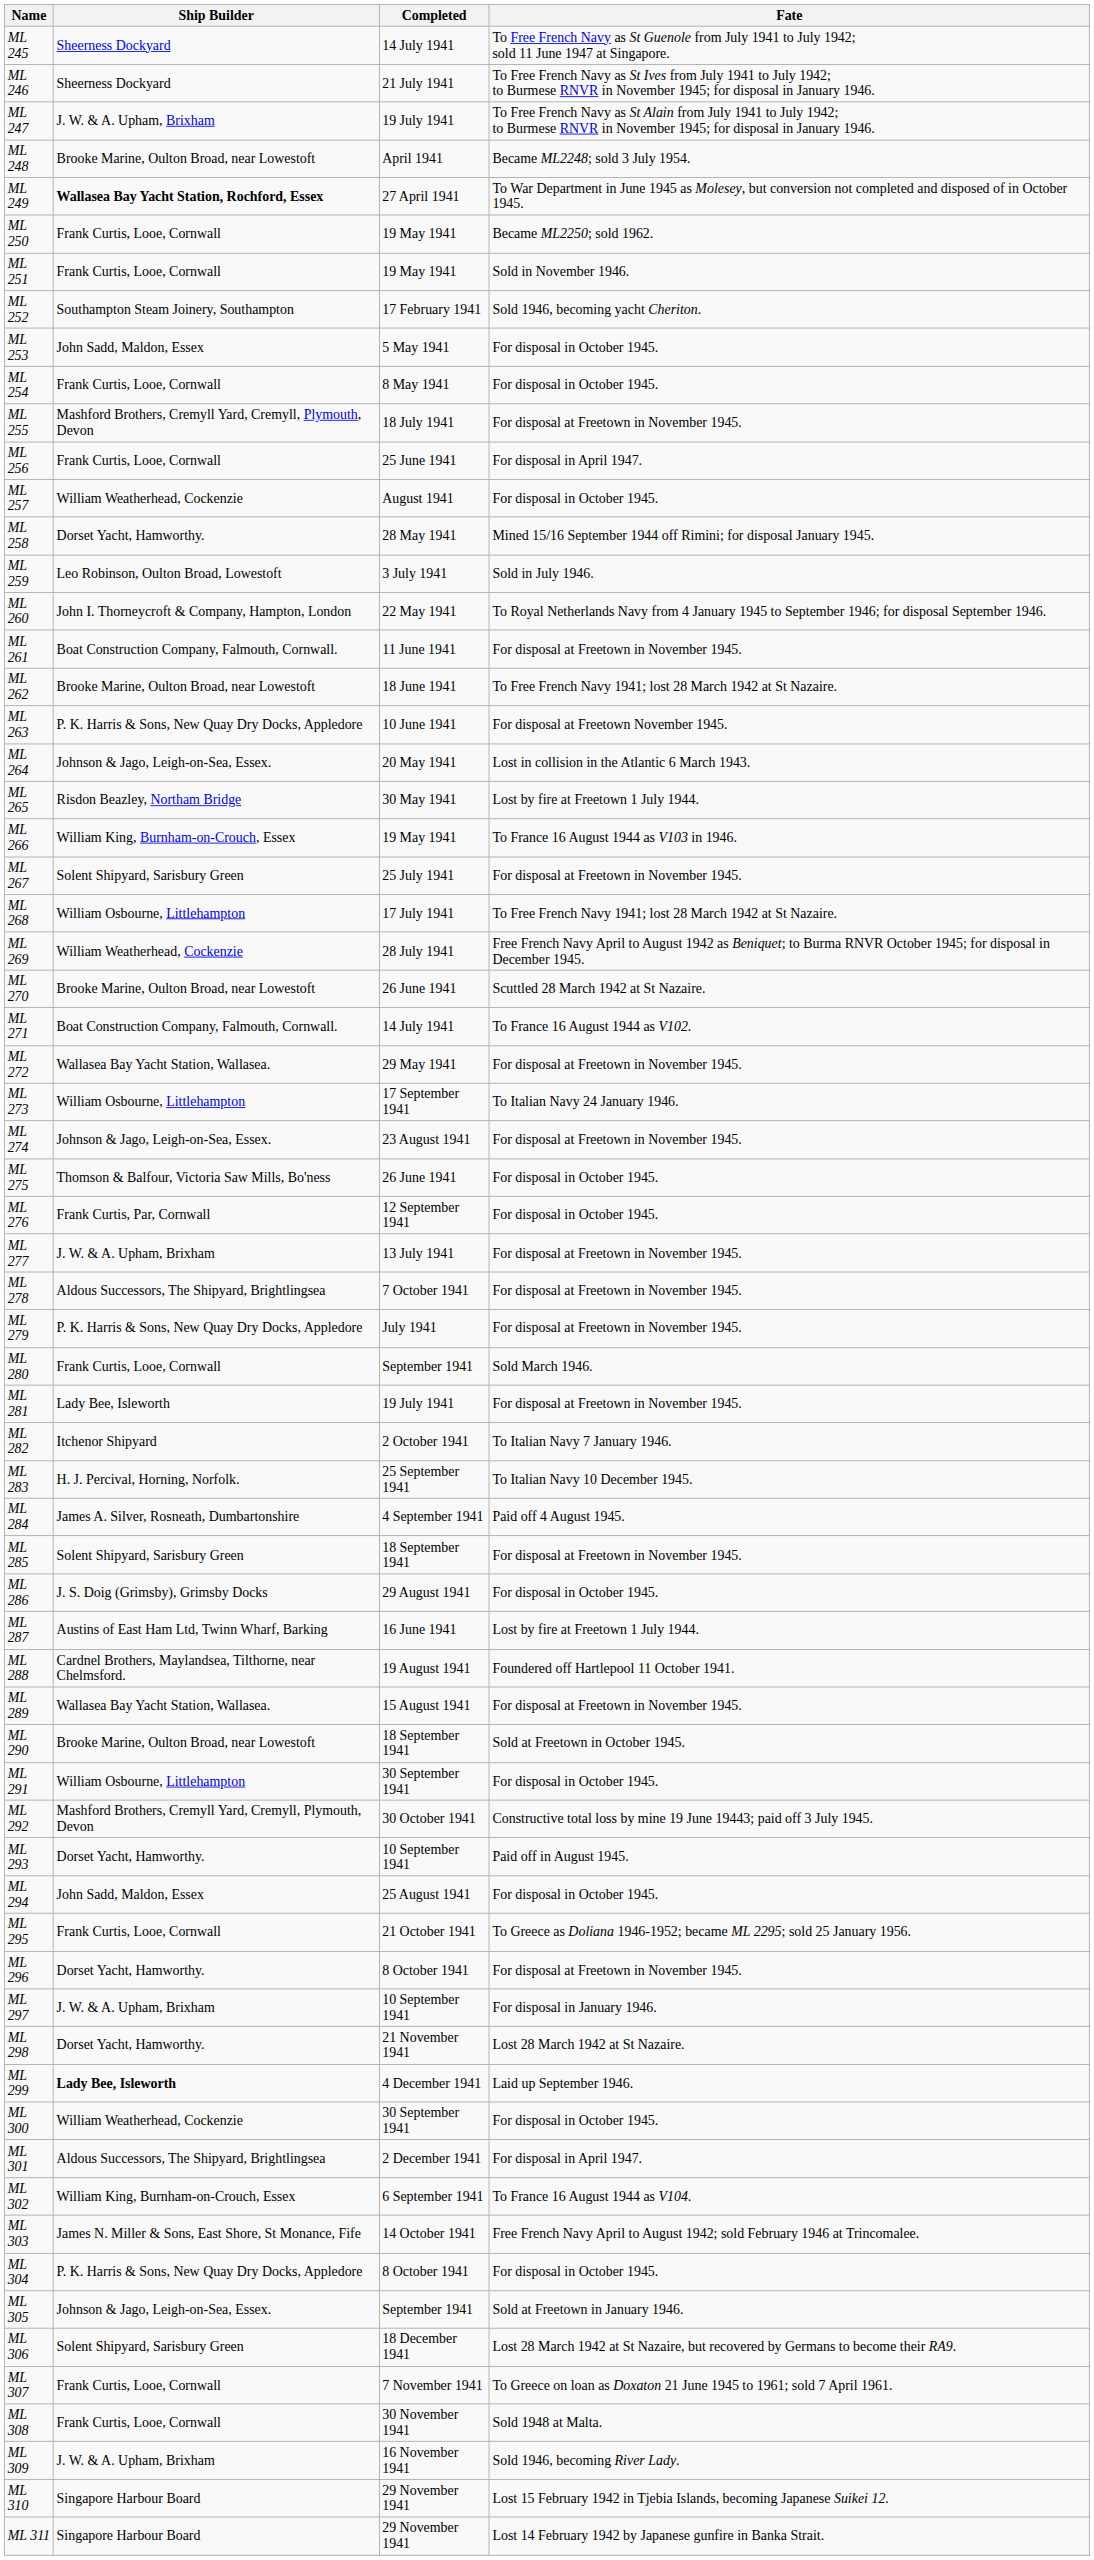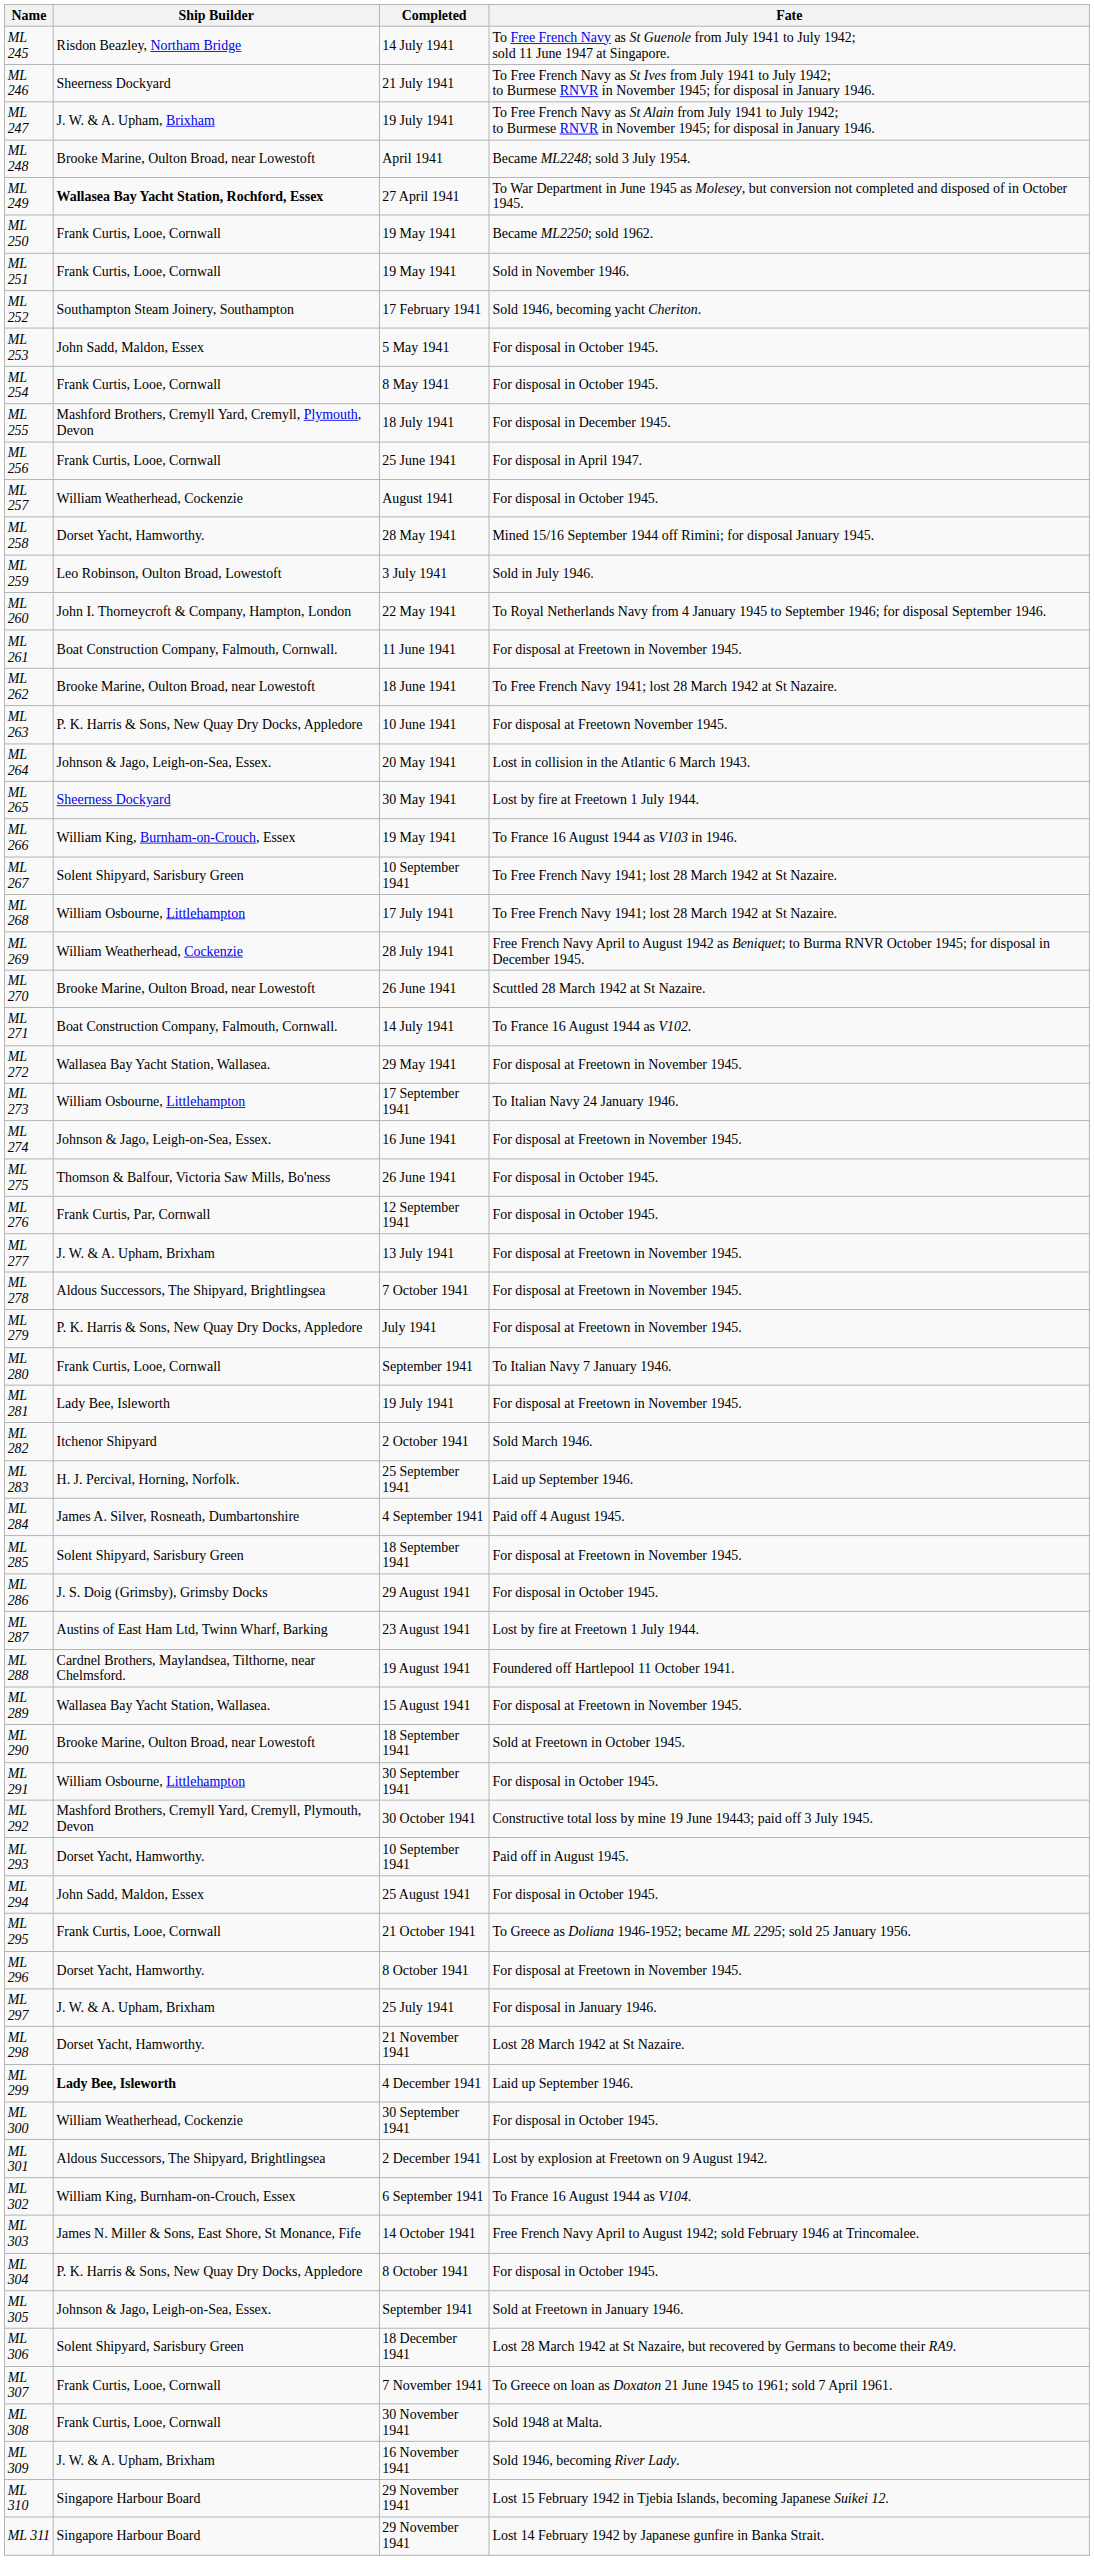 <table class="wikitable" style="text-align:left">
 <tr>
 <th>Name</th>
 <th>Ship Builder</th>
 <th>Completed</th>
 <th>Fate</th>
 </tr>
 <tr>
 <td><em>ML 245</em></td>
-<td><a href='#'>Sheerness Dockyard</a></td>
+<td>Risdon Beazley, <a href='#'>Northam Bridge</a></td>
 <td>14 July 1941</td>
 <td>To <a href='#'>Free French Navy</a> as <em>St Guenole</em> from July 1941 to July 1942;<br> sold 11 June 1947 at Singapore.</td>
 </tr>
 <tr>
 <td><em>ML 246</em></td>
 <td>Sheerness Dockyard</td>
 <td>21 July 1941</td>
 <td>To Free French Navy as <em>St Ives</em> from July 1941 to July 1942;<br>to Burmese <a href='#'>RNVR</a> in November 1945; for disposal in January 1946.</td>
 </tr>
 <tr>
 <td><em>ML 247</em></td>
 <td>J. W. & A. Upham, <a href='#'>Brixham</a></td>
 <td>19 July 1941</td>
 <td>To Free French Navy as <em>St Alain</em> from July 1941 to July 1942;<br>to Burmese <a href='#'>RNVR</a> in November 1945; for disposal in January 1946.</td>
 </tr>
 <tr>
 <td><em>ML 248</em></td>
 <td>Brooke Marine, Oulton Broad, near Lowestoft</td>
 <td>April 1941</td>
 <td>Became <em>ML2248</em>; sold 3 July 1954.</td>
 </tr>
 <tr>
 <td><em>ML 249</em></td>
 <td><strong>Wallasea Bay Yacht Station, Rochford, Essex</strong></td>
 <td>27 April 1941</td>
 <td>To War Department in June 1945 as <em>Molesey</em>, but conversion not completed and disposed of in October 1945.</td>
 </tr>
 <tr>
 <td><em>ML 250</em></td>
 <td>Frank Curtis, Looe, Cornwall</td>
 <td>19 May 1941</td>
 <td>Became <em>ML2250</em>; sold 1962.</td>
 </tr>
 <tr>
 <td><em>ML 251</em></td>
 <td>Frank Curtis, Looe, Cornwall</td>
 <td>19 May 1941</td>
 <td>Sold in November 1946.</td>
 </tr>
 <tr>
 <td><em>ML 252</em></td>
 <td>Southampton Steam Joinery, Southampton</td>
 <td>17 February 1941</td>
 <td>Sold 1946, becoming yacht <em>Cheriton</em>.</td>
 </tr>
 <tr>
 <td><em>ML 253</em></td>
 <td>John Sadd, Maldon, Essex</td>
 <td>5 May 1941</td>
 <td>For disposal in October 1945.</td>
 </tr>
 <tr>
 <td><em>ML 254</em></td>
 <td>Frank Curtis, Looe, Cornwall</td>
 <td>8 May 1941</td>
 <td>For disposal in October 1945.</td>
 </tr>
 <tr>
 <td><em>ML 255</em></td>
 <td>Mashford Brothers, Cremyll Yard, Cremyll, <a href='#'>Plymouth</a>, Devon</td>
 <td>18 July 1941</td>
-<td>For disposal at Freetown in November 1945.</td>
+<td>For disposal in December 1945.</td>
 </tr>
 <tr>
 <td><em>ML 256</em></td>
 <td>Frank Curtis, Looe, Cornwall</td>
 <td>25 June 1941</td>
 <td>For disposal in April 1947.</td>
 </tr>
 <tr>
 <td><em>ML 257</em></td>
 <td>William Weatherhead, Cockenzie</td>
 <td>August 1941</td>
 <td>For disposal in October 1945.</td>
 </tr>
 <tr>
 <td><em>ML 258</em></td>
 <td>Dorset Yacht, Hamworthy.</td>
 <td>28 May 1941</td>
 <td>Mined 15/16 September 1944 off Rimini; for disposal January 1945.</td>
 </tr>
 <tr>
 <td><em>ML 259</em></td>
 <td>Leo Robinson, Oulton Broad, Lowestoft</td>
 <td>3 July 1941</td>
 <td>Sold in July 1946.</td>
 </tr>
 <tr>
 <td><em>ML 260</em></td>
 <td>John I. Thorneycroft & Company, Hampton, London</td>
 <td>22 May 1941</td>
 <td>To Royal Netherlands Navy from 4 January 1945 to September 1946; for disposal September 1946.</td>
 </tr>
 <tr>
 <td><em>ML 261</em></td>
 <td>Boat Construction Company, Falmouth, Cornwall.</td>
 <td>11 June 1941</td>
 <td>For disposal at Freetown in November 1945.</td>
 </tr>
 <tr>
 <td><em>ML 262</em></td>
 <td>Brooke Marine, Oulton Broad, near Lowestoft</td>
 <td>18 June 1941</td>
 <td>To Free French Navy 1941; lost 28 March 1942 at St Nazaire.</td>
 </tr>
 <tr>
 <td><em>ML 263</em></td>
 <td>P. K. Harris & Sons, New Quay Dry Docks, Appledore</td>
 <td>10 June 1941</td>
 <td>For disposal at Freetown November 1945.</td>
 </tr>
 <tr>
 <td><em>ML 264</em></td>
 <td>Johnson & Jago, Leigh-on-Sea, Essex.</td>
 <td>20 May 1941</td>
 <td>Lost in collision in the Atlantic 6 March 1943.</td>
 </tr>
 <tr>
 <td><em>ML 265</em></td>
-<td>Risdon Beazley, <a href='#'>Northam Bridge</a></td>
+<td><a href='#'>Sheerness Dockyard</a></td>
 <td>30 May 1941</td>
 <td>Lost by fire at Freetown 1 July 1944.</td>
 </tr>
 <tr>
 <td><em>ML 266</em></td>
 <td>William King, <a href='#'>Burnham-on-Crouch</a>, Essex</td>
 <td>19 May 1941</td>
 <td>To France 16 August 1944 as <em>V103</em> in 1946.</td>
 </tr>
 <tr>
 <td><em>ML 267</em></td>
 <td>Solent Shipyard, Sarisbury Green</td>
-<td>25 July 1941</td>
-<td>For disposal at Freetown in November 1945.</td>
+<td>10 September 1941</td>
+<td>To Free French Navy 1941; lost 28 March 1942 at St Nazaire.</td>
 </tr>
 <tr>
 <td><em>ML 268</em></td>
 <td>William Osbourne, <a href='#'>Littlehampton</a></td>
 <td>17 July 1941</td>
 <td>To Free French Navy 1941; lost 28 March 1942 at St Nazaire.</td>
 </tr>
 <tr>
 <td><em>ML 269</em></td>
 <td>William Weatherhead, <a href='#'>Cockenzie</a></td>
 <td>28 July 1941</td>
 <td>Free French Navy April to August 1942 as <em>Beniquet</em>; to Burma RNVR October 1945; for disposal in December 1945.</td>
 </tr>
 <tr>
 <td><em>ML 270</em></td>
 <td>Brooke Marine, Oulton Broad, near Lowestoft</td>
 <td>26 June 1941</td>
 <td>Scuttled 28 March 1942 at St Nazaire.</td>
 </tr>
 <tr>
 <td><em>ML 271</em></td>
 <td>Boat Construction Company, Falmouth, Cornwall.</td>
 <td>14 July 1941</td>
 <td>To France 16 August 1944 as <em>V102</em>.</td>
 </tr>
 <tr>
 <td><em>ML 272</em></td>
 <td>Wallasea Bay Yacht Station, Wallasea.</td>
 <td>29 May 1941</td>
 <td>For disposal at Freetown in November 1945.</td>
 </tr>
 <tr>
 <td><em>ML 273</em></td>
 <td>William Osbourne, <a href='#'>Littlehampton</a></td>
 <td>17 September 1941</td>
 <td>To Italian Navy 24 January 1946.</td>
 </tr>
 <tr>
 <td><em>ML 274</em></td>
 <td>Johnson & Jago, Leigh-on-Sea, Essex.</td>
-<td>23 August 1941</td>
+<td>16 June 1941</td>
 <td>For disposal at Freetown in November 1945.</td>
 </tr>
 <tr>
 <td><em>ML 275</em></td>
 <td>Thomson & Balfour, Victoria Saw Mills, Bo'ness</td>
 <td>26 June 1941</td>
 <td>For disposal in October 1945.</td>
 </tr>
 <tr>
 <td><em>ML 276</em></td>
 <td>Frank Curtis, Par, Cornwall</td>
 <td>12 September 1941</td>
 <td>For disposal in October 1945.</td>
 </tr>
 <tr>
 <td><em>ML 277</em></td>
 <td>J. W. & A. Upham, Brixham</td>
 <td>13 July 1941</td>
 <td>For disposal at Freetown in November 1945.</td>
 </tr>
 <tr>
 <td><em>ML 278</em></td>
 <td>Aldous Successors, The Shipyard, Brightlingsea</td>
 <td>7 October 1941</td>
 <td>For disposal at Freetown in November 1945.</td>
 </tr>
 <tr>
 <td><em>ML 279</em></td>
 <td>P. K. Harris & Sons, New Quay Dry Docks, Appledore</td>
 <td>July 1941</td>
 <td>For disposal at Freetown in November 1945.</td>
 </tr>
 <tr>
 <td><em>ML 280</em></td>
 <td>Frank Curtis, Looe, Cornwall</td>
 <td>September 1941</td>
-<td>Sold March 1946.</td>
+<td>To Italian Navy 7 January 1946.</td>
 </tr>
 <tr>
 <td><em>ML 281</em></td>
 <td>Lady Bee, Isleworth</td>
 <td>19 July 1941</td>
 <td>For disposal at Freetown in November 1945.</td>
 </tr>
 <tr>
 <td><em>ML 282</em></td>
 <td>Itchenor Shipyard</td>
 <td>2 October 1941</td>
-<td>To Italian Navy 7 January 1946.</td>
+<td>Sold March 1946.</td>
 </tr>
 <tr>
 <td><em>ML 283</em></td>
 <td>H. J. Percival, Horning, Norfolk.</td>
 <td>25 September 1941</td>
-<td>To Italian Navy 10 December 1945.</td>
+<td>Laid up September 1946.</td>
 </tr>
 <tr>
 <td><em>ML 284</em></td>
 <td>James A. Silver, Rosneath, Dumbartonshire</td>
 <td>4 September 1941</td>
 <td>Paid off 4 August 1945.</td>
 </tr>
 <tr>
 <td><em>ML 285</em></td>
 <td>Solent Shipyard, Sarisbury Green</td>
 <td>18 September 1941</td>
 <td>For disposal at Freetown in November 1945.</td>
 </tr>
 <tr>
 <td><em>ML 286</em></td>
 <td>J. S. Doig (Grimsby), Grimsby Docks</td>
 <td>29 August 1941</td>
 <td>For disposal in October 1945.</td>
 </tr>
 <tr>
 <td><em>ML 287</em></td>
 <td>Austins of East Ham Ltd, Twinn Wharf, Barking</td>
-<td>16 June 1941</td>
+<td>23 August 1941</td>
 <td>Lost by fire at Freetown 1 July 1944.</td>
 </tr>
 <tr>
 <td><em>ML 288</em></td>
 <td>Cardnel Brothers, Maylandsea, Tilthorne, near Chelmsford.</td>
 <td>19 August 1941</td>
 <td>Foundered off Hartlepool 11 October 1941.</td>
 </tr>
 <tr>
 <td><em>ML 289</em></td>
 <td>Wallasea Bay Yacht Station, Wallasea.</td>
 <td>15 August 1941</td>
 <td>For disposal at Freetown in November 1945.</td>
 </tr>
 <tr>
 <td><em>ML 290</em></td>
 <td>Brooke Marine, Oulton Broad, near Lowestoft</td>
 <td>18 September 1941</td>
 <td>Sold at Freetown in October 1945.</td>
 </tr>
 <tr>
 <td><em>ML 291</em></td>
 <td>William Osbourne, <a href='#'>Littlehampton</a></td>
 <td>30 September 1941</td>
 <td>For disposal in October 1945.</td>
 </tr>
 <tr>
 <td><em>ML 292</em></td>
 <td>Mashford Brothers, Cremyll Yard, Cremyll, Plymouth, Devon</td>
 <td>30 October 1941</td>
 <td>Constructive total loss by mine 19 June 19443; paid off 3 July 1945.</td>
 </tr>
 <tr>
 <td><em>ML 293</em></td>
 <td>Dorset Yacht, Hamworthy.</td>
 <td>10 September 1941</td>
 <td>Paid off in August 1945.</td>
 </tr>
 <tr>
 <td><em>ML 294</em></td>
 <td>John Sadd, Maldon, Essex</td>
 <td>25 August 1941</td>
 <td>For disposal in October 1945.</td>
 </tr>
 <tr>
 <td><em>ML 295</em></td>
 <td>Frank Curtis, Looe, Cornwall</td>
 <td>21 October 1941</td>
 <td>To Greece as <em>Doliana</em> 1946-1952; became <em>ML 2295</em>; sold 25 January 1956.</td>
 </tr>
 <tr>
 <td><em>ML 296</em></td>
 <td>Dorset Yacht, Hamworthy.</td>
 <td>8 October 1941</td>
 <td>For disposal at Freetown in November 1945.</td>
 </tr>
 <tr>
 <td><em>ML 297</em></td>
 <td>J. W. & A. Upham, Brixham</td>
-<td>10 September 1941</td>
+<td>25 July 1941</td>
 <td>For disposal in January 1946.</td>
 </tr>
 <tr>
 <td><em>ML 298</em></td>
 <td>Dorset Yacht, Hamworthy.</td>
 <td>21 November 1941</td>
 <td>Lost 28 March 1942 at St Nazaire.</td>
 </tr>
 <tr>
 <td><em>ML 299</em></td>
 <td><strong>Lady Bee, Isleworth</strong></td>
 <td>4 December 1941</td>
 <td>Laid up September 1946.</td>
 </tr>
 <tr>
 <td><em>ML 300</em></td>
 <td>William Weatherhead, Cockenzie</td>
 <td>30 September 1941</td>
 <td>For disposal in October 1945.</td>
 </tr>
 <tr>
 <td><em>ML 301</em></td>
 <td>Aldous Successors, The Shipyard, Brightlingsea</td>
 <td>2 December 1941</td>
-<td>For disposal in April 1947.</td>
+<td>Lost by explosion at Freetown on 9 August 1942.</td>
 </tr>
 <tr>
 <td><em>ML 302</em></td>
 <td>William King, Burnham-on-Crouch, Essex</td>
 <td>6 September 1941</td>
 <td>To France 16 August 1944 as <em>V104</em>.</td>
 </tr>
 <tr>
 <td><em>ML 303</em></td>
 <td>James N. Miller & Sons, East Shore, St Monance, Fife</td>
 <td>14 October 1941</td>
 <td>Free French Navy April to August 1942; sold February 1946 at Trincomalee.</td>
 </tr>
 <tr>
 <td><em>ML 304</em></td>
 <td>P. K. Harris & Sons, New Quay Dry Docks, Appledore</td>
 <td>8 October 1941</td>
 <td>For disposal in October 1945.</td>
 </tr>
 <tr>
 <td><em>ML 305</em></td>
 <td>Johnson & Jago, Leigh-on-Sea, Essex.</td>
 <td>September 1941</td>
 <td>Sold at Freetown in January 1946.</td>
 </tr>
 <tr>
 <td><em>ML 306</em></td>
 <td>Solent Shipyard, Sarisbury Green</td>
 <td>18 December 1941</td>
 <td>Lost 28 March 1942 at St Nazaire, but recovered by Germans to become their <em>RA9</em>.</td>
 </tr>
 <tr>
 <td><em>ML 307</em></td>
 <td>Frank Curtis, Looe, Cornwall</td>
 <td>7 November 1941</td>
 <td>To Greece on loan as <em>Doxaton</em> 21 June 1945 to 1961; sold 7 April 1961.</td>
 </tr>
 <tr>
 <td><em>ML 308</em></td>
 <td>Frank Curtis, Looe, Cornwall</td>
 <td>30 November 1941</td>
 <td>Sold 1948 at Malta.</td>
 </tr>
 <tr>
 <td><em>ML 309</em></td>
 <td>J. W. & A. Upham, Brixham</td>
 <td>16 November 1941</td>
 <td>Sold 1946, becoming <em>River Lady</em>.</td>
 </tr>
 <tr>
 <td><em>ML 310</em></td>
 <td>Singapore Harbour Board</td>
 <td>29 November 1941</td>
 <td>Lost 15 February 1942 in Tjebia Islands, becoming Japanese <em>Suikei 12</em>.</td>
 </tr>
 <tr>
 <td><em>ML 311</em></td>
 <td>Singapore Harbour Board</td>
 <td>29 November 1941</td>
 <td>Lost 14 February 1942 by Japanese gunfire in Banka Strait.</td>
 </tr>
 </table>
